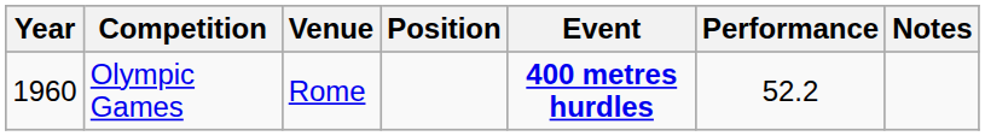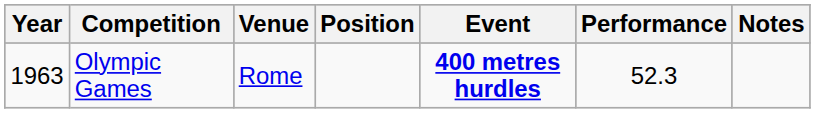 <table class="wikitable" width=55% style="font-size:90%; text-align:center;">
 <tr>
 <th>Year</th>
 <th>Competition</th>
 <th>Venue</th>
 <th>Position</th>
 <th>Event</th>
 <th>Performance</th>
 <th>Notes</th>
 </tr>
 <tr>
-<td rowspan=1>1960</td>
+<td rowspan=1>1963</td>
 <td rowspan=1 align=left><a href='#'>Olympic Games</a></td>
 <td rowspan=1 align=left> <a href='#'>Rome</a></td>
 <td></td>
 <td><strong><a href='#'>400 metres hurdles</a></strong></td>
-<td>52.2</td>
+<td>52.3</td>
 <td></td>
 </tr>
 </table>
